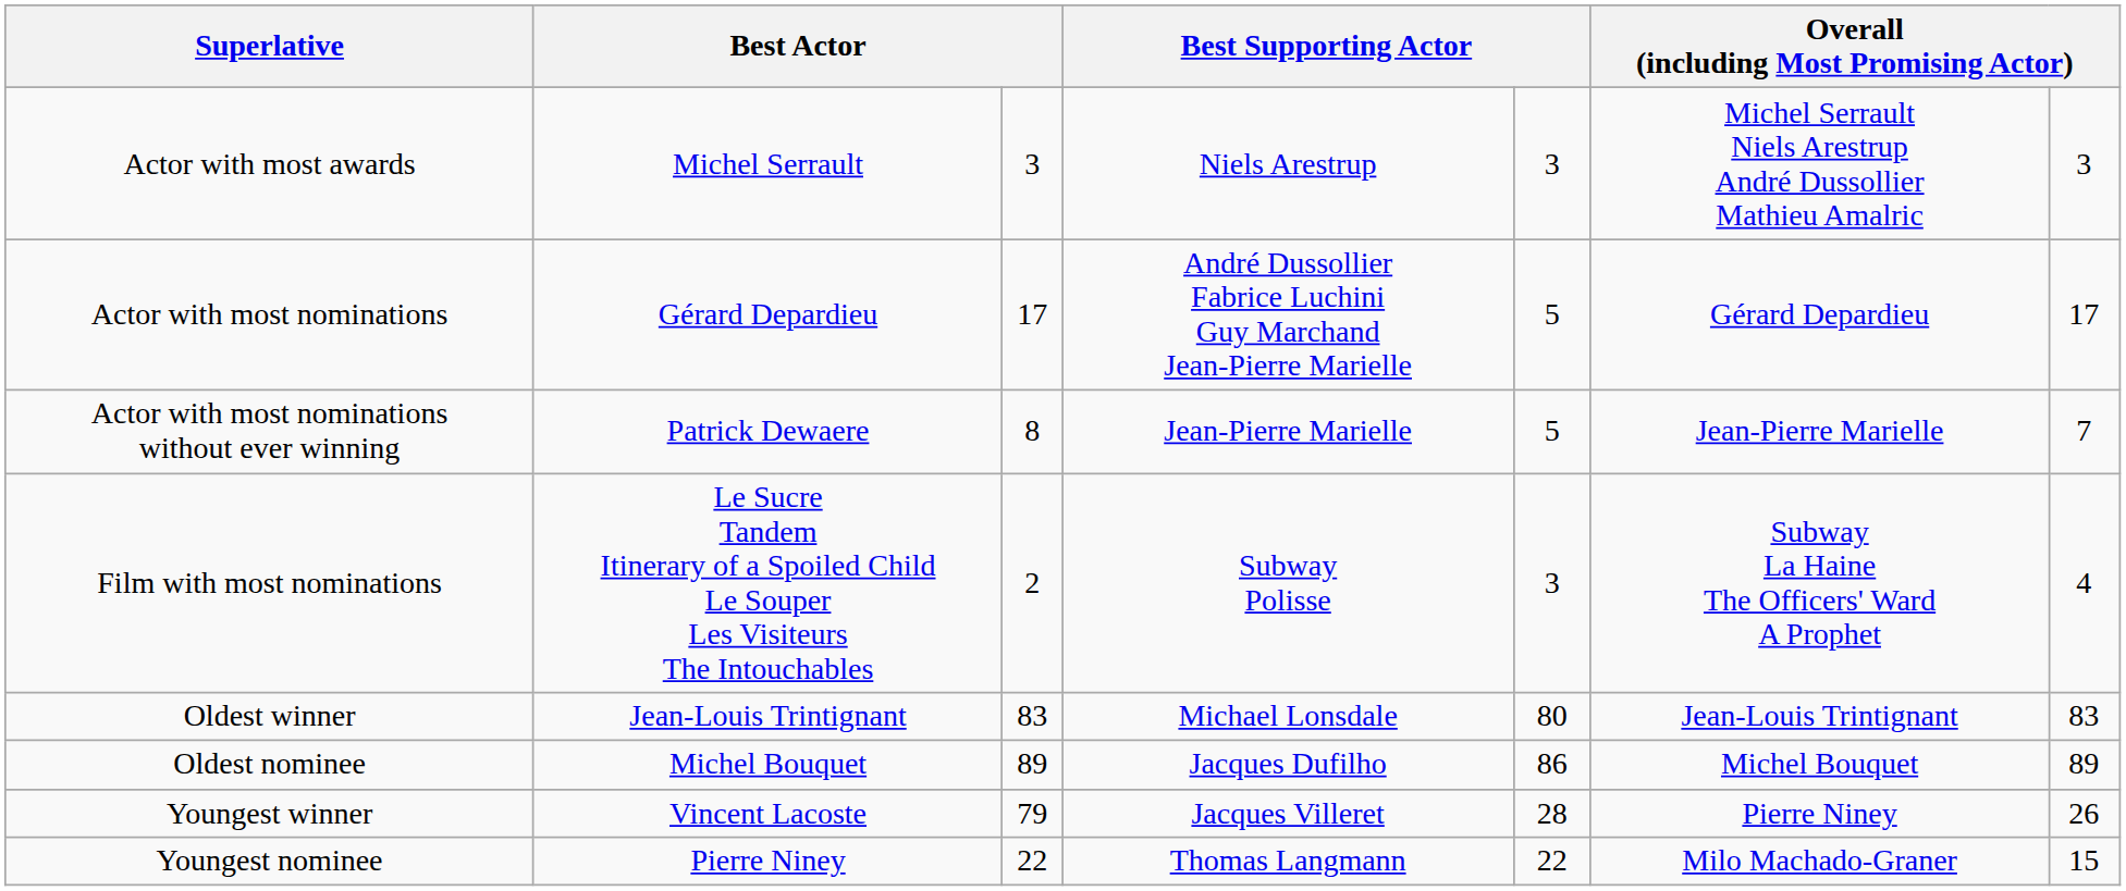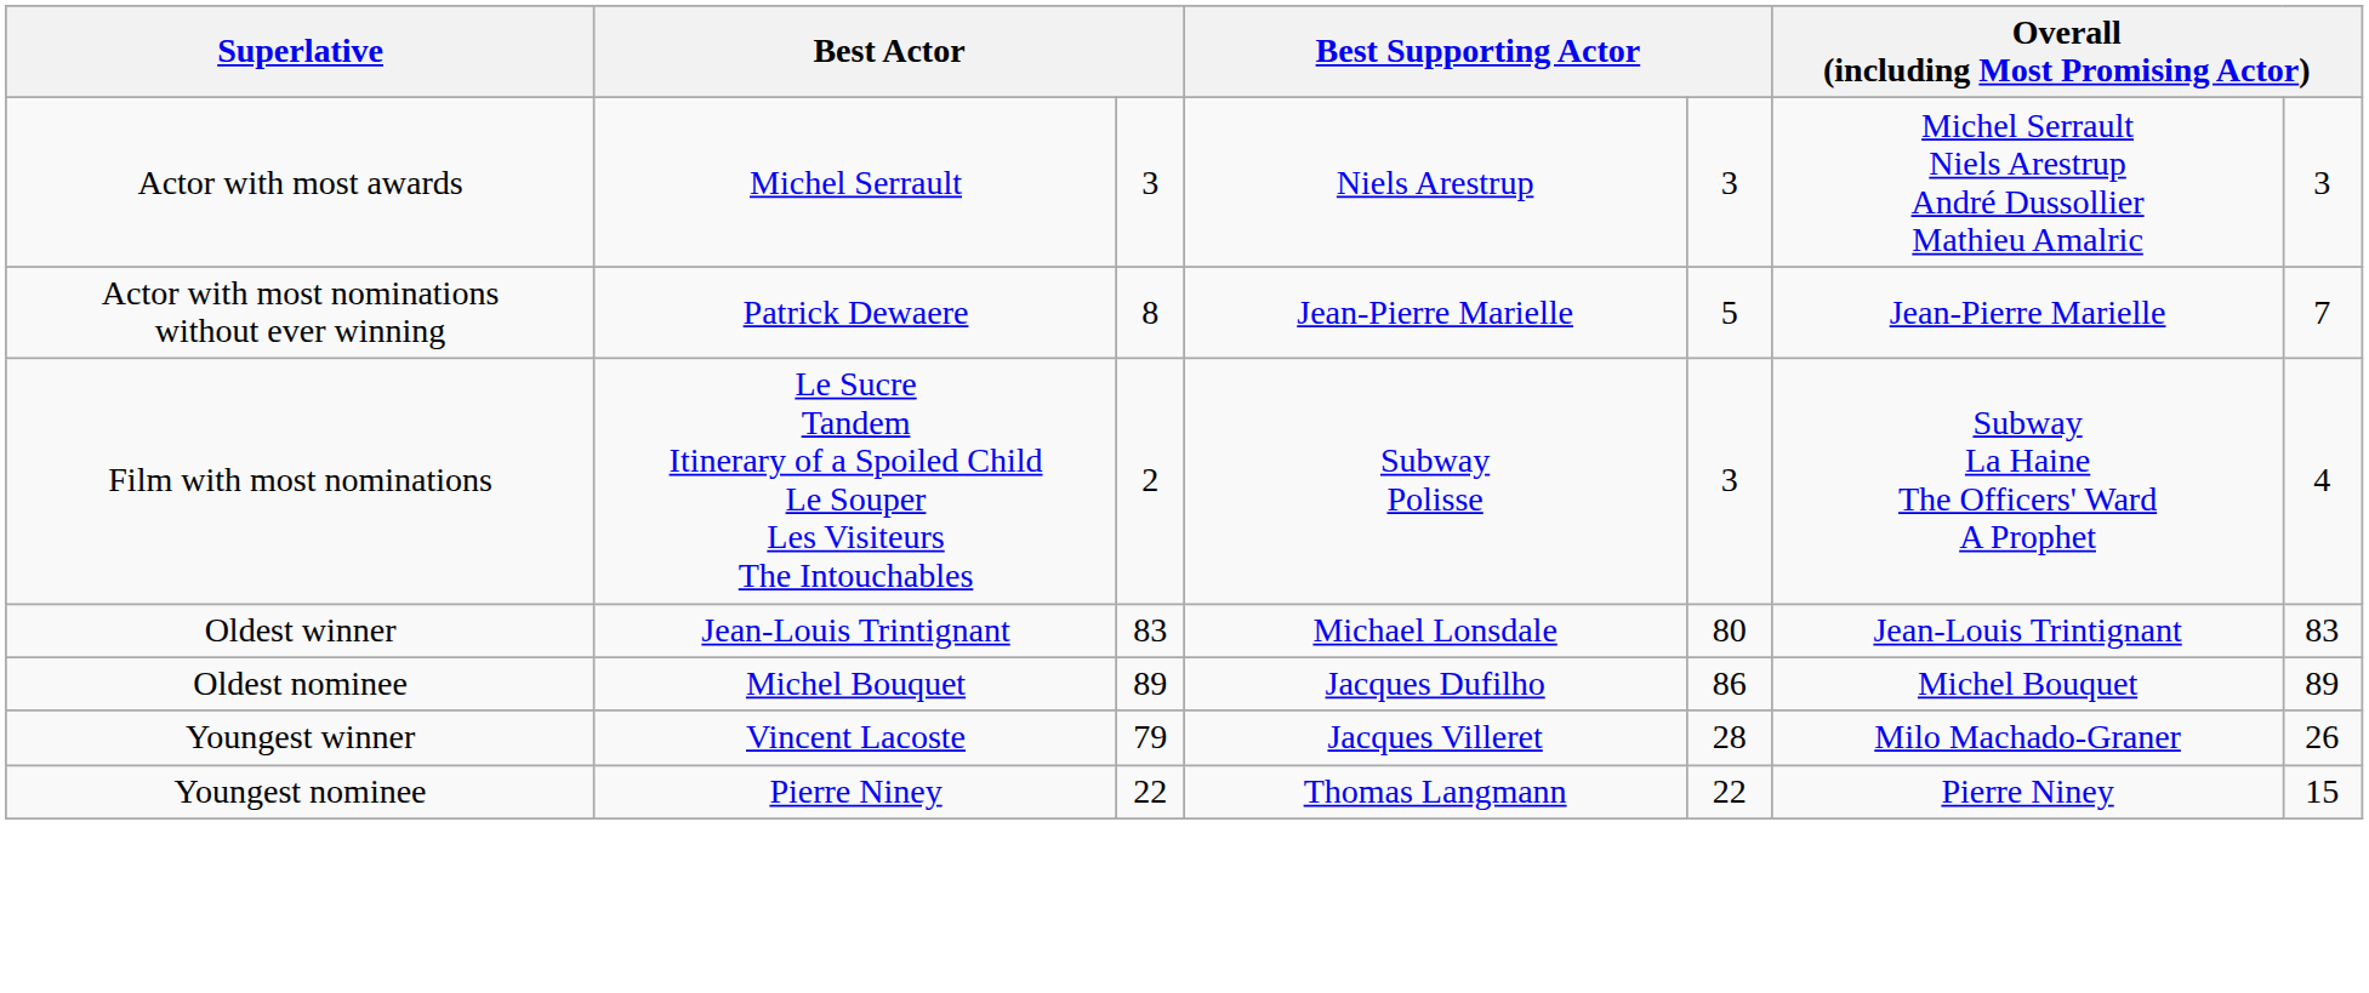 <table class="wikitable" style="text-align: center">
 <tr>
 <th style="width:270px;"><a href='#'>Superlative</a></th>
 <th colspan="2" style="width:270px;">Best Actor</th>
 <th colspan="2" style="width:270px;"><a href='#'>Best Supporting Actor</a></th>
 <th colspan="2" style="width:270px;">Overall<br>(including <a href='#'>Most Promising Actor</a>)</th>
 </tr>
 <tr>
 <td>Actor with most awards</td>
 <td><a href='#'>Michel Serrault</a></td>
 <td>3</td>
 <td><a href='#'>Niels Arestrup</a></td>
 <td>3</td>
 <td><a href='#'>Michel Serrault</a><br><a href='#'>Niels Arestrup</a><br><a href='#'>André Dussollier</a><br><a href='#'>Mathieu Amalric</a></td>
 <td>3</td>
-</tr>
-<tr>
-<td>Actor with most nominations</td>
-<td><a href='#'>Gérard Depardieu</a></td>
-<td>17</td>
-<td><a href='#'>André Dussollier</a><br><a href='#'>Fabrice Luchini</a><br><a href='#'>Guy Marchand</a><br><a href='#'>Jean-Pierre Marielle</a></td>
-<td>5</td>
-<td><a href='#'>Gérard Depardieu</a></td>
-<td>17</td>
 </tr>
 <tr>
 <td>Actor with most nominations<br>without ever winning</td>
 <td><a href='#'>Patrick Dewaere</a></td>
 <td>8</td>
 <td><a href='#'>Jean-Pierre Marielle</a></td>
 <td>5</td>
 <td><a href='#'>Jean-Pierre Marielle</a></td>
 <td>7</td>
 </tr>
 <tr>
 <td>Film with most nominations</td>
 <td><a href='#'>Le Sucre</a><br><a href='#'>Tandem</a><br><a href='#'>Itinerary of a Spoiled Child</a><br><a href='#'>Le Souper</a><br><a href='#'>Les Visiteurs</a><br><a href='#'>The Intouchables</a></td>
 <td>2</td>
 <td><a href='#'>Subway</a><br><a href='#'>Polisse</a></td>
 <td>3</td>
 <td><a href='#'>Subway</a><br><a href='#'>La Haine</a><br><a href='#'>The Officers' Ward</a><br><a href='#'>A Prophet</a></td>
 <td>4</td>
 </tr>
 <tr>
 <td>Oldest winner</td>
 <td><a href='#'>Jean-Louis Trintignant</a></td>
 <td>83</td>
 <td><a href='#'>Michael Lonsdale</a></td>
 <td>80</td>
 <td><a href='#'>Jean-Louis Trintignant</a></td>
 <td>83</td>
 </tr>
 <tr>
 <td>Oldest nominee</td>
 <td><a href='#'>Michel Bouquet</a></td>
 <td>89</td>
 <td><a href='#'>Jacques Dufilho</a></td>
 <td>86</td>
 <td><a href='#'>Michel Bouquet</a></td>
 <td>89</td>
 </tr>
 <tr>
 <td>Youngest winner</td>
 <td><a href='#'>Vincent Lacoste</a></td>
 <td>79</td>
 <td><a href='#'>Jacques Villeret</a></td>
 <td>28</td>
-<td><a href='#'>Pierre Niney</a></td>
+<td><a href='#'>Milo Machado-Graner</a></td>
 <td>26</td>
 </tr>
 <tr>
 <td>Youngest nominee</td>
 <td><a href='#'>Pierre Niney</a></td>
 <td>22</td>
 <td><a href='#'>Thomas Langmann</a></td>
 <td>22</td>
-<td><a href='#'>Milo Machado-Graner</a></td>
+<td><a href='#'>Pierre Niney</a></td>
 <td>15</td>
 </tr>
 </table>
